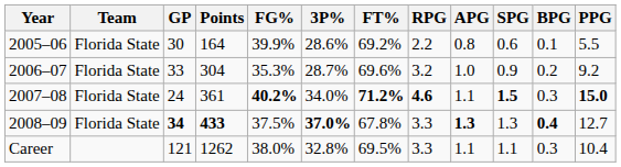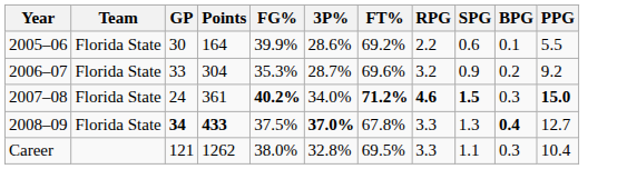 <table class="wikitable">
 <tr>
 <th>Year</th>
 <th>Team</th>
 <th>GP</th>
 <th>Points</th>
 <th>FG%</th>
 <th>3P%</th>
 <th>FT%</th>
 <th>RPG</th>
-<th>APG</th>
 <th>SPG</th>
 <th>BPG</th>
 <th>PPG</th>
 </tr>
 <tr>
 <td>2005–06</td>
 <td>Florida State</td>
 <td>30</td>
 <td>164</td>
 <td>39.9%</td>
 <td>28.6%</td>
 <td>69.2%</td>
 <td>2.2</td>
-<td>0.8</td>
 <td>0.6</td>
 <td>0.1</td>
 <td>5.5</td>
 </tr>
 <tr>
 <td>2006–07</td>
 <td>Florida State</td>
 <td>33</td>
 <td>304</td>
 <td>35.3%</td>
 <td>28.7%</td>
 <td>69.6%</td>
 <td>3.2</td>
-<td>1.0</td>
 <td>0.9</td>
 <td>0.2</td>
 <td>9.2</td>
 </tr>
 <tr>
 <td>2007–08</td>
 <td>Florida State</td>
 <td>24</td>
 <td>361</td>
 <td><strong>40.2%</strong></td>
 <td>34.0%</td>
 <td><strong>71.2%</strong></td>
 <td><strong>4.6</strong></td>
-<td>1.1</td>
 <td><strong>1.5</strong></td>
 <td>0.3</td>
 <td><strong>15.0</strong></td>
 </tr>
 <tr>
 <td>2008–09</td>
 <td>Florida State</td>
 <td><strong>34</strong></td>
 <td><strong>433</strong></td>
 <td>37.5%</td>
 <td><strong>37.0%</strong></td>
 <td>67.8%</td>
 <td>3.3</td>
-<td><strong>1.3</strong></td>
 <td>1.3</td>
 <td><strong>0.4</strong></td>
 <td>12.7</td>
 </tr>
 <tr>
 <td>Career</td>
 <td></td>
 <td>121</td>
 <td>1262</td>
 <td>38.0%</td>
 <td>32.8%</td>
 <td>69.5%</td>
 <td>3.3</td>
 <td>1.1</td>
-<td>1.1</td>
 <td>0.3</td>
 <td>10.4</td>
 </tr>
 </table>
